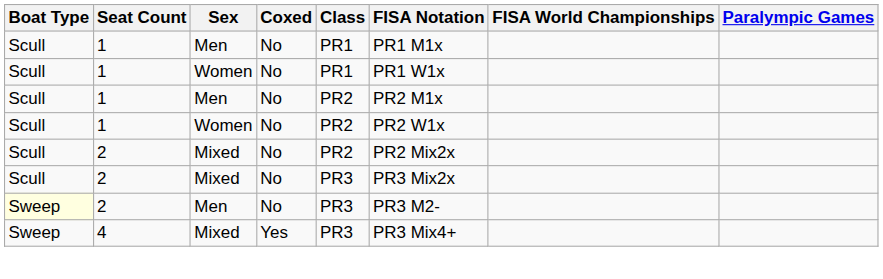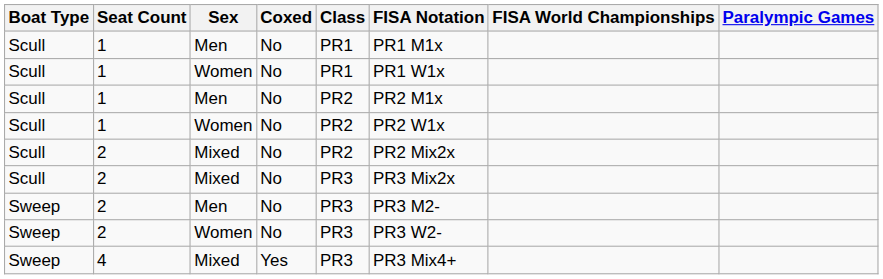 <table class="wikitable sortable">
 <tr>
 <th>Boat Type</th>
 <th>Seat Count</th>
 <th>Sex</th>
 <th>Coxed</th>
 <th>Class</th>
 <th>FISA Notation</th>
 <th>FISA World Championships</th>
 <th><a href='#'>Paralympic Games</a></th>
 </tr>
 <tr>
 <td>Scull</td>
 <td>1</td>
 <td>Men</td>
 <td>No</td>
 <td>PR1</td>
 <td>PR1 M1x</td>
 <td></td>
 <td></td>
 </tr>
 <tr>
 <td>Scull</td>
 <td>1</td>
 <td>Women</td>
 <td>No</td>
 <td>PR1</td>
 <td>PR1 W1x</td>
 <td></td>
 <td></td>
 </tr>
 <tr>
 <td>Scull</td>
 <td>1</td>
 <td>Men</td>
 <td>No</td>
 <td>PR2</td>
 <td>PR2 M1x</td>
 <td></td>
 <td></td>
 </tr>
 <tr>
 <td>Scull</td>
 <td>1</td>
 <td>Women</td>
 <td>No</td>
 <td>PR2</td>
 <td>PR2 W1x</td>
 <td></td>
 <td></td>
 </tr>
 <tr>
 <td>Scull</td>
 <td>2</td>
 <td>Mixed</td>
 <td>No</td>
 <td>PR2</td>
 <td>PR2 Mix2x</td>
 <td></td>
 <td></td>
 </tr>
 <tr>
 <td>Scull</td>
 <td>2</td>
 <td>Mixed</td>
 <td>No</td>
 <td>PR3</td>
 <td>PR3 Mix2x</td>
 <td></td>
 <td></td>
 </tr>
 <tr>
-<td style="background: lightyellow;">Sweep</td>
+<td>Sweep</td>
 <td>2</td>
 <td>Men</td>
 <td>No</td>
 <td>PR3</td>
 <td>PR3 M2-</td>
+<td></td>
+<td></td>
+</tr>
+<tr>
+<td>Sweep</td>
+<td>2</td>
+<td>Women</td>
+<td>No</td>
+<td>PR3</td>
+<td>PR3 W2-</td>
 <td></td>
 <td></td>
 </tr>
 <tr>
 <td>Sweep</td>
 <td>4</td>
 <td>Mixed</td>
 <td>Yes</td>
 <td>PR3</td>
 <td>PR3 Mix4+</td>
 <td></td>
 <td></td>
 </tr>
 </table>
